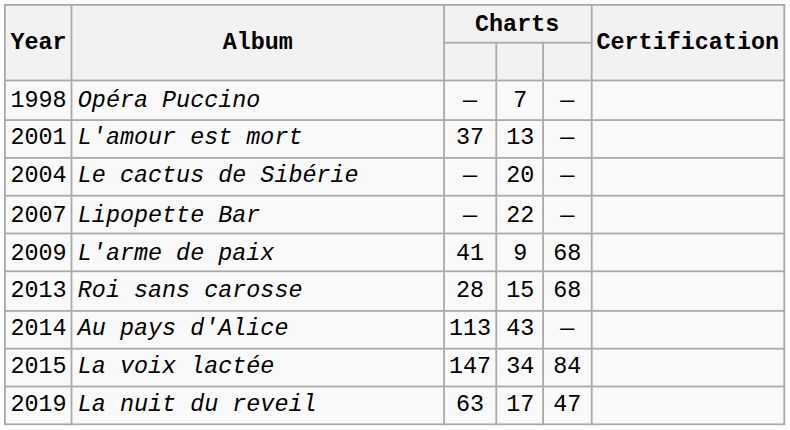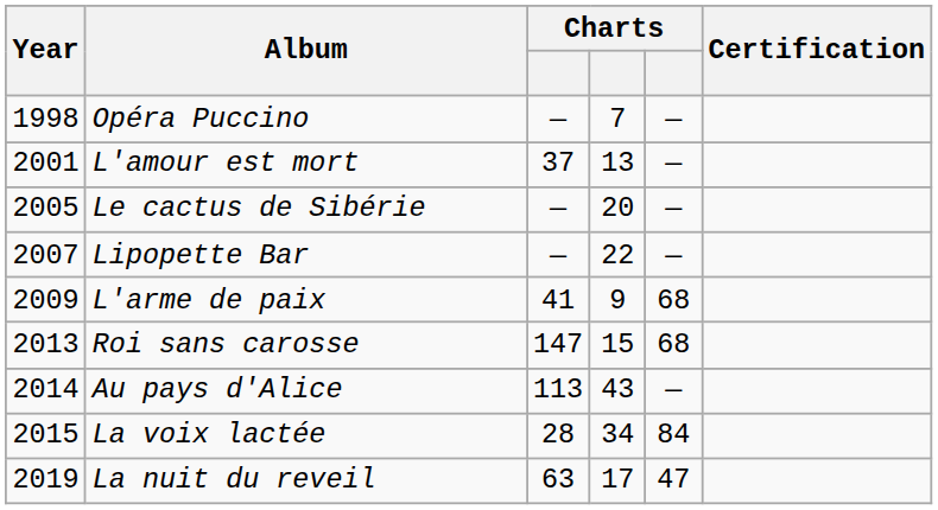 <table class="wikitable">
 <tr>
 <th align="center" rowspan="2" width="10">Year</th>
 <th align="center" rowspan="2" width="200">Album</th>
 <th align="center" colspan="3">Charts</th>
 <th align="center" rowspan="2" width="50">Certification</th>
 </tr>
 <tr>
 <th width="20"><br></th>
 <th width="20"><br></th>
 <th width="20"><br></th>
 </tr>
 <tr>
 <td align="center">1998</td>
 <td><em>Opéra Puccino</em></td>
 <td align="center">—</td>
 <td align="center">7</td>
 <td align="center">—</td>
 <td align="center"></td>
 </tr>
 <tr>
 <td align="center">2001</td>
 <td><em>L'amour est mort</em></td>
 <td align="center">37</td>
 <td align="center">13</td>
 <td align="center">—</td>
 <td align="center"></td>
 </tr>
 <tr>
-<td align="center">2004</td>
+<td align="center">2005</td>
 <td><em>Le cactus de Sibérie</em></td>
 <td align="center">—</td>
 <td align="center">20</td>
 <td align="center">—</td>
 <td align="center"></td>
 </tr>
 <tr>
 <td align="center">2007</td>
 <td><em>Lipopette Bar</em> <br></td>
 <td align="center">—</td>
 <td align="center">22</td>
 <td align="center">—</td>
 <td align="center"></td>
 </tr>
 <tr>
 <td align="center">2009</td>
 <td><em>L'arme de paix</em></td>
 <td align="center">41</td>
 <td align="center">9</td>
 <td align="center">68</td>
 <td align="center"></td>
 </tr>
 <tr>
 <td align="center">2013</td>
 <td><em>Roi sans carosse</em></td>
-<td align="center">28</td>
+<td align="center">147</td>
 <td align="center">15</td>
 <td align="center">68</td>
 <td align="center"></td>
 </tr>
 <tr>
 <td align="center">2014</td>
 <td><em>Au pays d'Alice</em><br></td>
 <td align="center">113</td>
 <td align="center">43</td>
 <td align="center">—</td>
 <td align="center"></td>
 </tr>
 <tr>
 <td align="center">2015</td>
 <td><em>La voix lactée</em></td>
-<td align="center">147</td>
+<td align="center">28</td>
 <td align="center">34</td>
 <td align="center">84</td>
 <td align="center"></td>
 </tr>
 <tr>
 <td align="center">2019</td>
 <td><em>La nuit du reveil</em></td>
 <td align="center">63</td>
 <td align="center">17<br></td>
 <td align="center">47</td>
 <td align="center"></td>
 </tr>
 </table>
